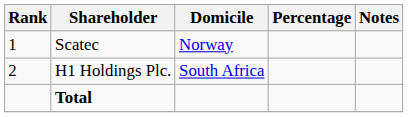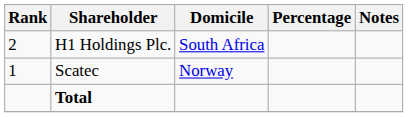 <table class="wikitable sortable" style="margin: 0.5em auto">
 <tr>
 <th>Rank</th>
 <th>Shareholder</th>
 <th>Domicile</th>
 <th>Percentage</th>
 <th>Notes</th>
 </tr>
 <tr>
-<td>1</td>
-<td>Scatec</td>
-<td><a href='#'>Norway</a></td>
+<td>2</td>
+<td>H1 Holdings Plc.</td>
+<td><a href='#'>South Africa</a></td>
 <td></td>
 <td></td>
 </tr>
 <tr>
-<td>2</td>
-<td>H1 Holdings Plc.</td>
-<td><a href='#'>South Africa</a></td>
+<td>1</td>
+<td>Scatec</td>
+<td><a href='#'>Norway</a></td>
 <td></td>
 <td></td>
 </tr>
 <tr>
 <td></td>
 <td><strong>Total</strong></td>
 <td></td>
 <td></td>
 <td></td>
 </tr>
 <tr>
 </tr>
 </table>
